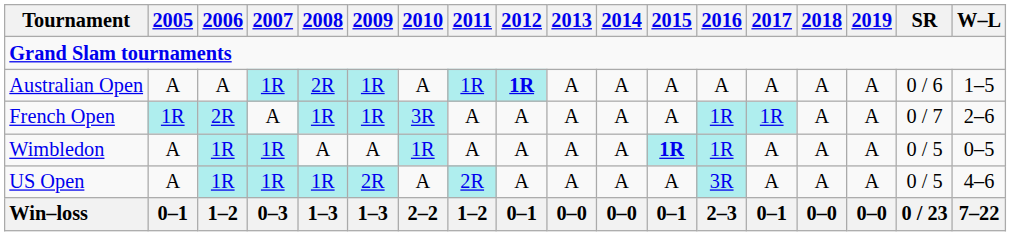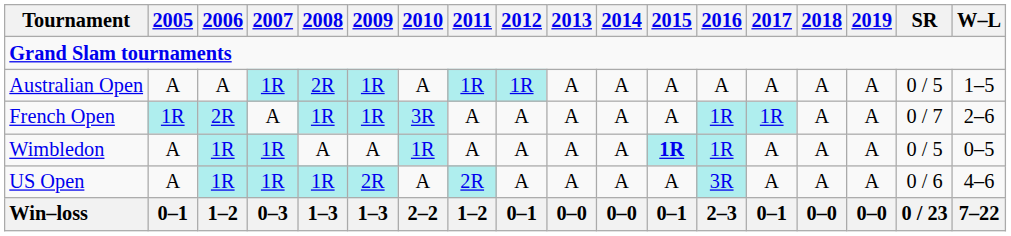 <table class=wikitable style=text-align:center>
 <tr>
 <th>Tournament</th>
 <th><a href='#'>2005</a></th>
 <th><a href='#'>2006</a></th>
 <th><a href='#'>2007</a></th>
 <th><a href='#'>2008</a></th>
 <th><a href='#'>2009</a></th>
 <th><a href='#'>2010</a></th>
 <th><a href='#'>2011</a></th>
 <th><a href='#'>2012</a></th>
 <th><a href='#'>2013</a></th>
 <th><a href='#'>2014</a></th>
 <th><a href='#'>2015</a></th>
 <th><a href='#'>2016</a></th>
 <th><a href='#'>2017</a></th>
 <th><a href='#'>2018</a></th>
 <th><a href='#'>2019</a></th>
 <th>SR</th>
 <th>W–L</th>
 </tr>
 <tr>
 <td colspan=24 align=left><strong><a href='#'>Grand Slam tournaments</a></strong></td>
 </tr>
 <tr>
 <td align=left><a href='#'>Australian Open</a></td>
 <td>A</td>
 <td>A</td>
 <td bgcolor=afeeee><a href='#'>1R</a></td>
 <td bgcolor=afeeee><a href='#'>2R</a></td>
 <td bgcolor=afeeee><a href='#'>1R</a></td>
 <td>A</td>
 <td bgcolor=afeeee><a href='#'>1R</a></td>
-<td bgcolor=afeeee><strong><a href='#'>1R</a></strong></td>
+<td bgcolor=afeeee><a href='#'>1R</a></td>
 <td>A</td>
 <td>A</td>
 <td>A</td>
 <td>A</td>
 <td>A</td>
 <td>A</td>
 <td>A</td>
-<td>0 / 6</td>
+<td>0 / 5</td>
 <td>1–5</td>
 </tr>
 <tr>
 <td align=left><a href='#'>French Open</a></td>
 <td bgcolor=afeeee><a href='#'>1R</a></td>
 <td bgcolor=afeeee><a href='#'>2R</a></td>
 <td>A</td>
 <td bgcolor=afeeee><a href='#'>1R</a></td>
 <td bgcolor=afeeee><a href='#'>1R</a></td>
 <td bgcolor=afeeee><a href='#'>3R</a></td>
 <td>A</td>
 <td>A</td>
 <td>A</td>
 <td>A</td>
 <td>A</td>
 <td bgcolor=afeeee><a href='#'>1R</a></td>
 <td bgcolor=afeeee><a href='#'>1R</a></td>
 <td>A</td>
 <td>A</td>
 <td>0 / 7</td>
 <td>2–6</td>
 </tr>
 <tr>
 <td align=left><a href='#'>Wimbledon</a></td>
 <td>A</td>
 <td bgcolor=afeeee><a href='#'>1R</a></td>
 <td bgcolor=afeeee><a href='#'>1R</a></td>
 <td>A</td>
 <td>A</td>
 <td bgcolor=afeeee><a href='#'>1R</a></td>
 <td>A</td>
 <td>A</td>
 <td>A</td>
 <td>A</td>
 <td bgcolor=afeeee><strong><a href='#'>1R</a></strong></td>
 <td bgcolor=afeeee><a href='#'>1R</a></td>
 <td>A</td>
 <td>A</td>
 <td>A</td>
 <td>0 / 5</td>
 <td>0–5</td>
 </tr>
 <tr>
 <td align=left><a href='#'>US Open</a></td>
 <td>A</td>
 <td bgcolor=afeeee><a href='#'>1R</a></td>
 <td bgcolor=afeeee><a href='#'>1R</a></td>
 <td bgcolor=afeeee><a href='#'>1R</a></td>
 <td bgcolor=afeeee><a href='#'>2R</a></td>
 <td>A</td>
 <td bgcolor=afeeee><a href='#'>2R</a></td>
 <td>A</td>
 <td>A</td>
 <td>A</td>
 <td>A</td>
 <td bgcolor=afeeee><a href='#'>3R</a></td>
 <td>A</td>
 <td>A</td>
 <td>A</td>
-<td>0 / 5</td>
+<td>0 / 6</td>
 <td>4–6</td>
 </tr>
 <tr>
 <th style=text-align:left>Win–loss</th>
 <th>0–1</th>
 <th>1–2</th>
 <th>0–3</th>
 <th>1–3</th>
 <th>1–3</th>
 <th>2–2</th>
 <th>1–2</th>
 <th>0–1</th>
 <th>0–0</th>
 <th>0–0</th>
 <th>0–1</th>
 <th>2–3</th>
 <th>0–1</th>
 <th>0–0</th>
 <th>0–0</th>
 <th>0 / 23</th>
 <th>7–22</th>
 </tr>
 </table>
